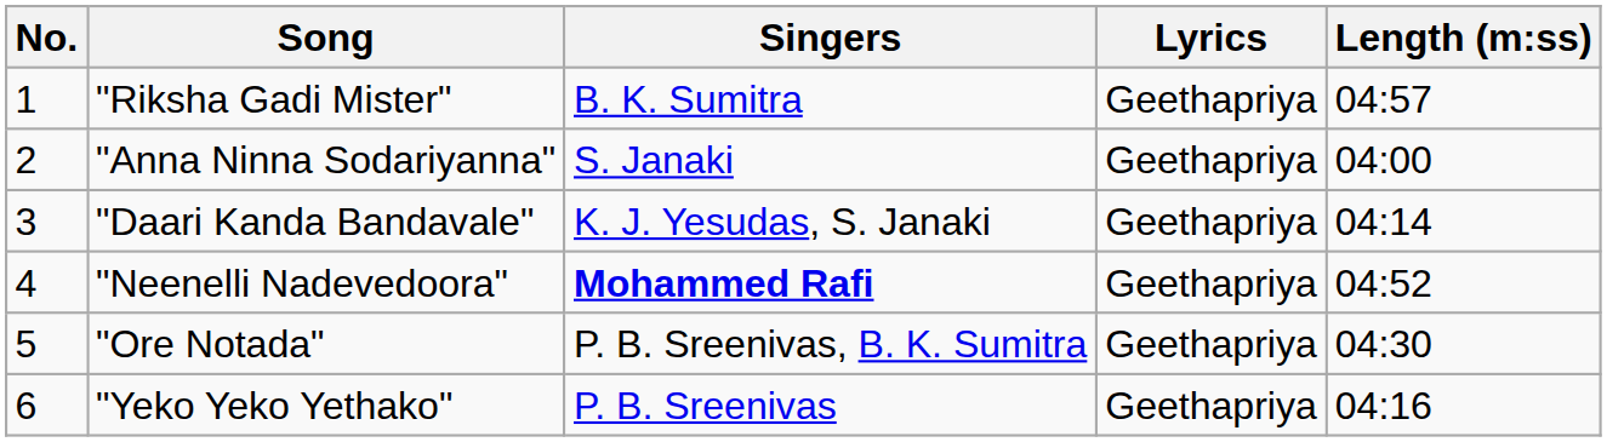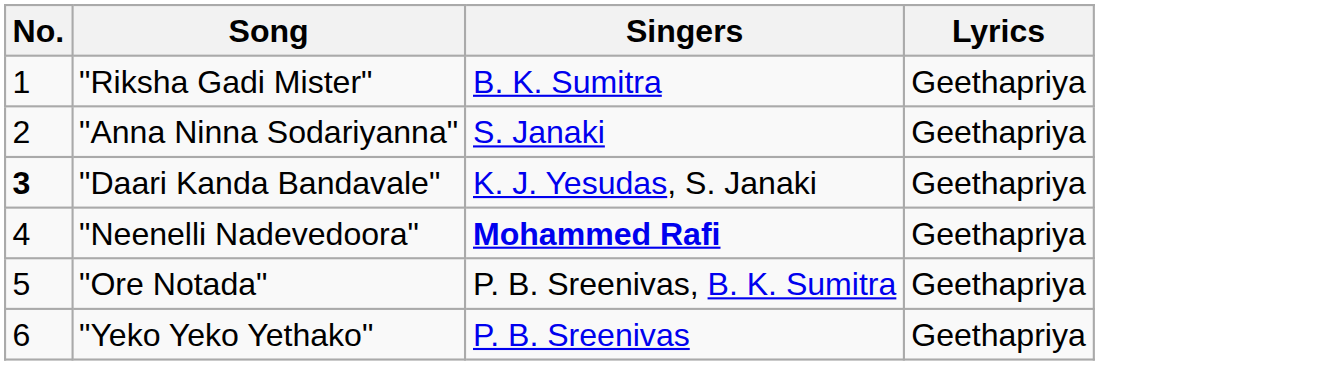 <table class="wikitable" style="font-size:95%;">
 <tr>
 <th>No.</th>
 <th>Song</th>
 <th>Singers</th>
 <th>Lyrics</th>
-<th>Length (m:ss)</th>
 </tr>
 <tr>
 <td>1</td>
 <td>"Riksha Gadi Mister"</td>
 <td><a href='#'>B. K. Sumitra</a></td>
 <td>Geethapriya</td>
-<td>04:57</td>
 </tr>
 <tr>
 <td>2</td>
 <td>"Anna Ninna Sodariyanna"</td>
 <td><a href='#'>S. Janaki</a></td>
 <td>Geethapriya</td>
-<td>04:00</td>
 </tr>
 <tr>
-<td>3</td>
+<td><strong>3</strong></td>
 <td>"Daari Kanda Bandavale"</td>
 <td><a href='#'>K. J. Yesudas</a>, S. Janaki</td>
 <td>Geethapriya</td>
-<td>04:14</td>
 </tr>
 <tr>
 <td>4</td>
 <td>"Neenelli Nadevedoora"</td>
 <td><strong><a href='#'>Mohammed Rafi</a></strong></td>
 <td>Geethapriya</td>
-<td>04:52</td>
 </tr>
 <tr>
 <td>5</td>
 <td>"Ore Notada"</td>
 <td>P. B. Sreenivas, <a href='#'>B. K. Sumitra</a></td>
 <td>Geethapriya</td>
-<td>04:30</td>
 </tr>
 <tr>
 <td>6</td>
 <td>"Yeko Yeko Yethako"</td>
 <td><a href='#'>P. B. Sreenivas</a></td>
 <td>Geethapriya</td>
-<td>04:16</td>
 </tr>
 </table>
